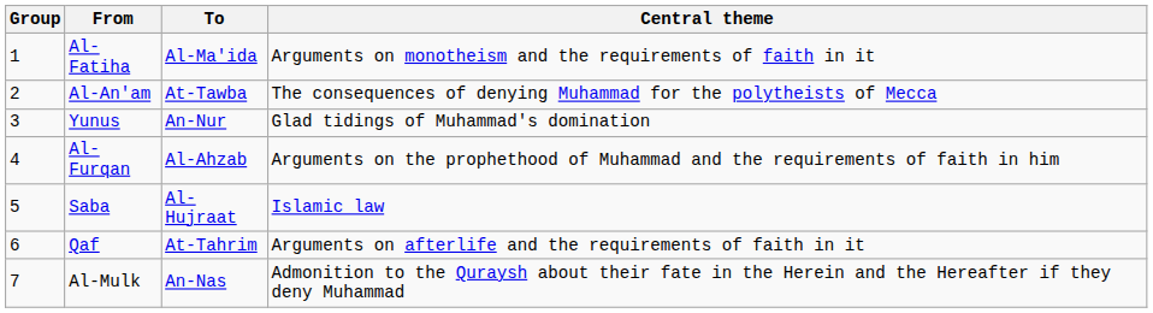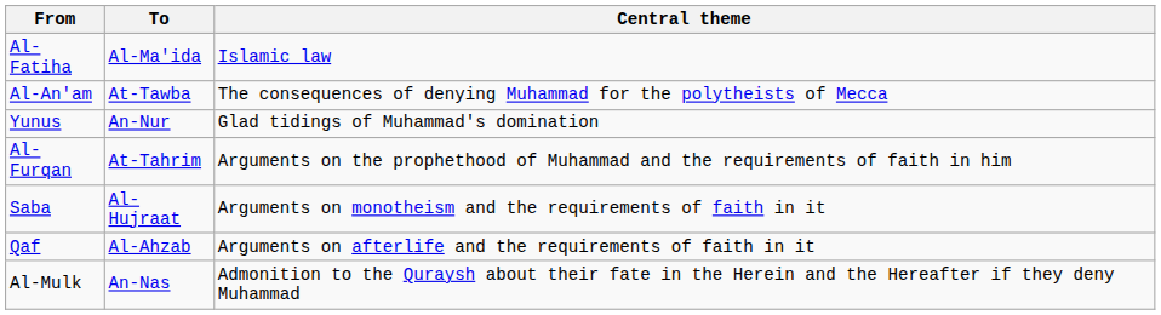 <table class="wikitable">
 <tr>
-<th>Group</th>
 <th>From</th>
 <th>To</th>
 <th>Central theme</th>
 </tr>
 <tr>
-<td>1</td>
 <td><a href='#'>Al-Fatiha</a> </td>
 <td><a href='#'>Al-Ma'ida</a> </td>
-<td>Arguments on <a href='#'>monotheism</a> and the requirements of <a href='#'>faith</a> in it</td>
+<td><a href='#'>Islamic law</a></td>
 </tr>
 <tr>
-<td>2</td>
 <td><a href='#'>Al-An'am</a> </td>
 <td><a href='#'>At-Tawba</a> </td>
 <td>The consequences of denying <a href='#'>Muhammad</a> for the <a href='#'>polytheists</a> of <a href='#'>Mecca</a></td>
 </tr>
 <tr>
-<td>3</td>
 <td><a href='#'>Yunus</a> </td>
 <td><a href='#'>An-Nur</a> </td>
 <td>Glad tidings of Muhammad's domination</td>
 </tr>
 <tr>
-<td>4</td>
 <td><a href='#'>Al-Furqan</a> </td>
-<td><a href='#'>Al-Ahzab</a> </td>
+<td><a href='#'>At-Tahrim</a> </td>
 <td>Arguments on the prophethood of Muhammad and the requirements of faith in him</td>
 </tr>
 <tr>
-<td>5</td>
 <td><a href='#'>Saba</a> </td>
 <td><a href='#'>Al-Hujraat</a> </td>
-<td><a href='#'>Islamic law</a></td>
+<td>Arguments on <a href='#'>monotheism</a> and the requirements of <a href='#'>faith</a> in it</td>
 </tr>
 <tr>
-<td>6</td>
 <td><a href='#'>Qaf</a> </td>
-<td><a href='#'>At-Tahrim</a> </td>
+<td><a href='#'>Al-Ahzab</a> </td>
 <td>Arguments on <a href='#'>afterlife</a> and the requirements of faith in it</td>
 </tr>
 <tr>
-<td>7</td>
 <td>Al-Mulk </td>
 <td><a href='#'>An-Nas</a> </td>
 <td>Admonition to the <a href='#'>Quraysh</a> about their fate in the Herein and the Hereafter if they deny Muhammad</td>
 </tr>
 </table>
